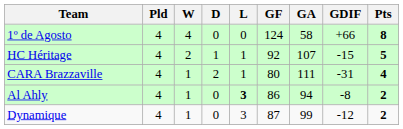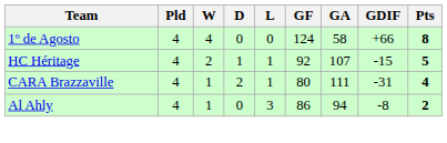 <table class=wikitable style="text-align:center" width=500>
 <tr>
 <th width=25%>Team</th>
 <th width=5%>Pld</th>
 <th width=5%>W</th>
 <th width=5%>D</th>
 <th width=5%>L</th>
 <th width=5%>GF</th>
 <th width=5%>GA</th>
 <th width=5%>GDIF</th>
 <th width=5%>Pts</th>
 </tr>
 <tr bgcolor=#ccffcc>
 <td align="left"> <a href='#'>1º de Agosto</a></td>
 <td>4</td>
 <td>4</td>
 <td>0</td>
 <td>0</td>
 <td>124</td>
 <td>58</td>
 <td>+66</td>
 <td><strong>8</strong></td>
 </tr>
 <tr bgcolor=#ccffcc>
 <td align="left"> <a href='#'>HC Héritage</a></td>
 <td>4</td>
 <td>2</td>
 <td>1</td>
 <td>1</td>
 <td>92</td>
 <td>107</td>
 <td>-15</td>
 <td><strong>5</strong></td>
 </tr>
 <tr bgcolor=#ccffcc>
 <td align="left"> <a href='#'>CARA Brazzaville</a></td>
 <td>4</td>
 <td>1</td>
 <td>2</td>
 <td>1</td>
 <td>80</td>
 <td>111</td>
 <td>-31</td>
 <td><strong>4</strong></td>
 </tr>
 <tr bgcolor=#ccffcc>
 <td align="left"> <a href='#'>Al Ahly</a></td>
 <td>4</td>
 <td>1</td>
 <td>0</td>
-<td><strong>3</strong></td>
+<td>3</td>
 <td>86</td>
 <td>94</td>
 <td>-8</td>
 <td><strong>2</strong></td>
 </tr>
-<tr>
-<td align="left"> <a href='#'>Dynamique</a></td>
-<td>4</td>
-<td>1</td>
-<td>0</td>
-<td>3</td>
-<td>87</td>
-<td>99</td>
-<td>-12</td>
-<td><strong>2</strong></td>
-</tr>
 </table>
